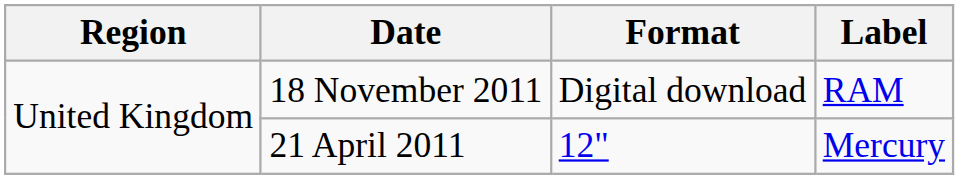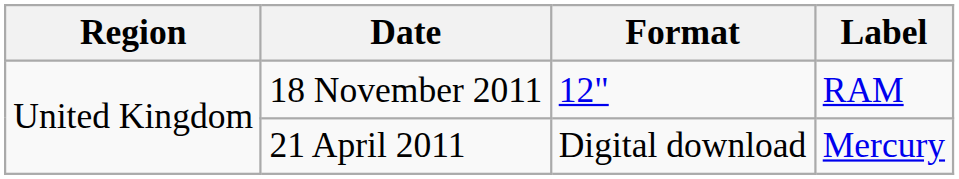 <table class=wikitable>
 <tr>
 <th>Region</th>
 <th>Date</th>
 <th>Format</th>
 <th>Label</th>
 </tr>
 <tr>
 <td rowspan="2">United Kingdom</td>
 <td>18 November 2011</td>
-<td>Digital download</td>
+<td><a href='#'>12"</a></td>
 <td><a href='#'>RAM</a></td>
 </tr>
 <tr>
 <td>21 April 2011</td>
-<td><a href='#'>12"</a></td>
+<td>Digital download</td>
 <td><a href='#'>Mercury</a></td>
 </tr>
 </table>
